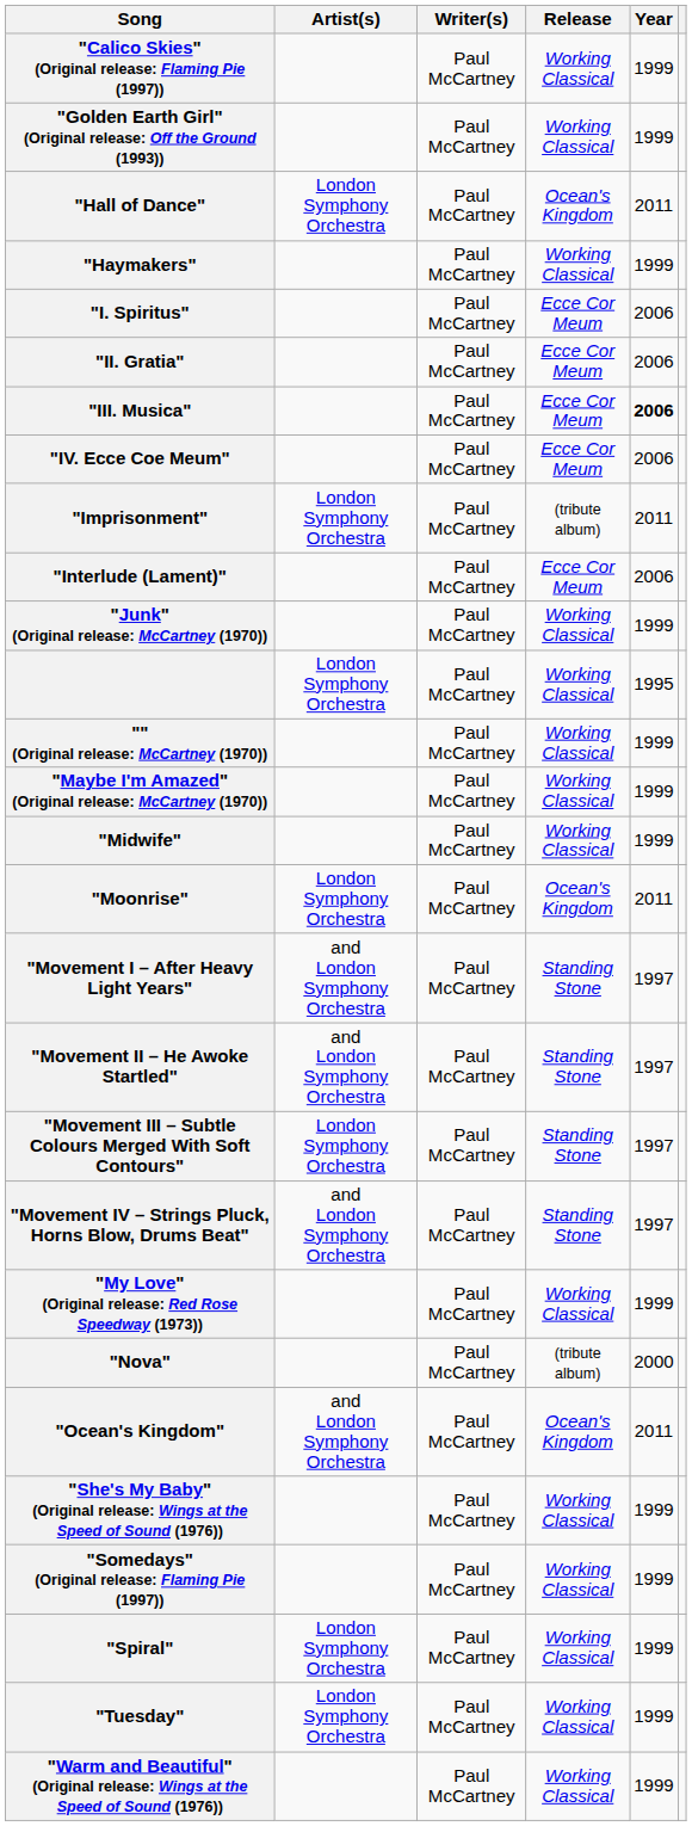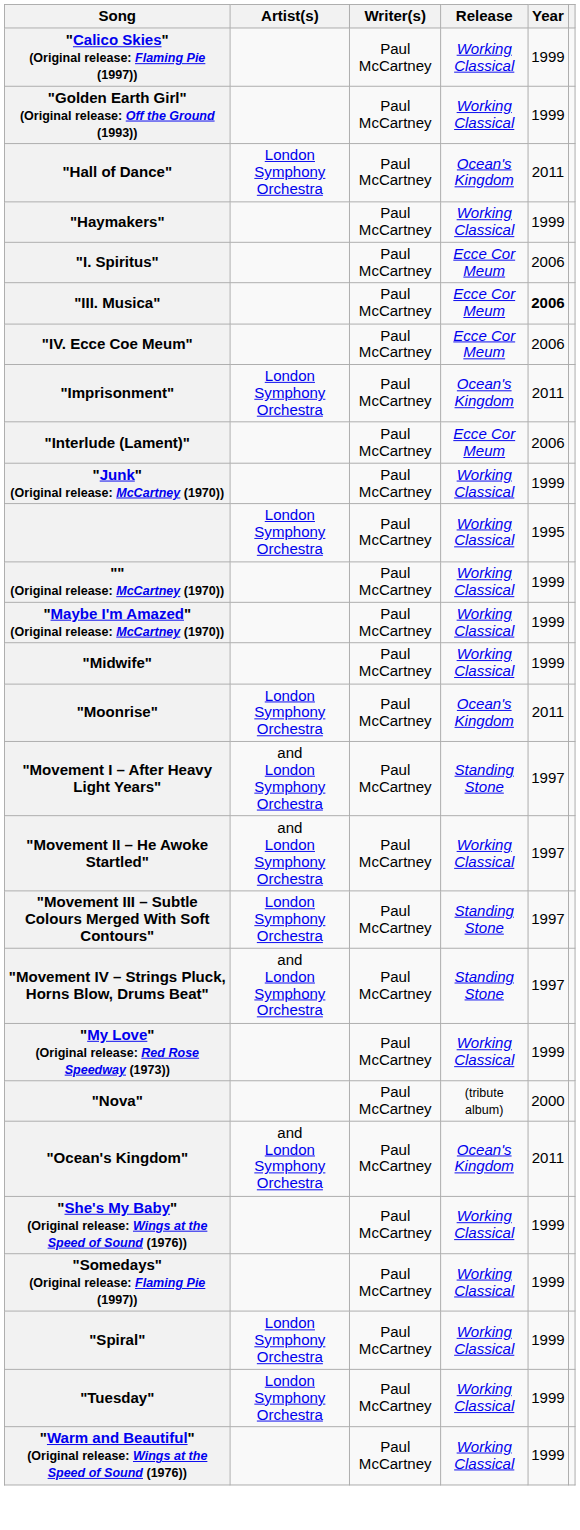 <table class="wikitable sortable plainrowheaders" style="text-align:center;">
 <tr>
 <th scope="col">Song</th>
 <th scope="col">Artist(s)</th>
 <th scope="col" class="unsortable">Writer(s)</th>
 <th scope="col">Release</th>
 <th scope="col">Year</th>
 <th scope="col" class="unsortable"></th>
 </tr>
 <tr>
 <th scope="row">"<a href='#'>Calico Skies</a>"<br><small>(Original release: <em><a href='#'>Flaming Pie</a></em> (1997))</small></th>
 <td></td>
 <td>Paul McCartney</td>
 <td><em><a href='#'>Working Classical</a></em></td>
 <td>1999</td>
 <td></td>
 </tr>
 <tr>
 <th scope="row">"Golden Earth Girl"<br><small>(Original release: <em><a href='#'>Off the Ground</a></em> (1993))</small></th>
 <td></td>
 <td>Paul McCartney</td>
 <td><em><a href='#'>Working Classical</a></em></td>
 <td>1999</td>
 <td></td>
 </tr>
 <tr>
 <th scope="row">"Hall of Dance"</th>
 <td><a href='#'>London Symphony Orchestra</a></td>
 <td>Paul McCartney</td>
 <td><em><a href='#'>Ocean's Kingdom</a></em></td>
 <td>2011</td>
 <td></td>
 </tr>
 <tr>
 <th scope="row">"Haymakers"</th>
 <td></td>
 <td>Paul McCartney</td>
 <td><em><a href='#'>Working Classical</a></em></td>
 <td>1999</td>
 <td></td>
 </tr>
 <tr>
 <th scope="row">"I. Spiritus"</th>
 <td></td>
 <td>Paul McCartney</td>
 <td><em><a href='#'>Ecce Cor Meum</a></em></td>
 <td>2006</td>
 <td></td>
 </tr>
 <tr>
-<th scope="row">"II. Gratia"</th>
-<td></td>
-<td>Paul McCartney</td>
-<td><em><a href='#'>Ecce Cor Meum</a></em></td>
-<td>2006</td>
-<td></td>
-</tr>
-<tr>
 <th scope="row">"III. Musica"</th>
 <td></td>
 <td>Paul McCartney</td>
 <td><em><a href='#'>Ecce Cor Meum</a></em></td>
 <td><strong>2006</strong></td>
 <td></td>
 </tr>
 <tr>
 <th scope="row">"IV. Ecce Coe Meum"</th>
 <td></td>
 <td>Paul McCartney</td>
 <td><em><a href='#'>Ecce Cor Meum</a></em></td>
 <td>2006</td>
 <td></td>
 </tr>
 <tr>
 <th scope="row">"Imprisonment"</th>
 <td><a href='#'>London Symphony Orchestra</a></td>
 <td>Paul McCartney</td>
-<td><em></em> <small>(tribute album)</small></td>
+<td><em><a href='#'>Ocean's Kingdom</a></em></td>
 <td>2011</td>
 <td></td>
 </tr>
 <tr>
 <th scope="row">"Interlude (Lament)"</th>
 <td></td>
 <td>Paul McCartney</td>
 <td><em><a href='#'>Ecce Cor Meum</a></em></td>
 <td>2006</td>
 <td></td>
 </tr>
 <tr>
 <th scope="row">"<a href='#'>Junk</a>"<br><small>(Original release: <em><a href='#'>McCartney</a></em> (1970))</small></th>
 <td></td>
 <td>Paul McCartney</td>
 <td><em><a href='#'>Working Classical</a></em></td>
 <td>1999</td>
 <td></td>
 </tr>
 <tr>
 <th scope="row"><em></em></th>
 <td><a href='#'>London Symphony Orchestra</a></td>
 <td>Paul McCartney</td>
 <td><em><a href='#'>Working Classical</a></em></td>
 <td>1995</td>
 <td></td>
 </tr>
 <tr>
 <th scope="row">""<br><small>(Original release: <em><a href='#'>McCartney</a></em> (1970))</small></th>
 <td></td>
 <td>Paul McCartney</td>
 <td><em><a href='#'>Working Classical</a></em></td>
 <td>1999</td>
 <td></td>
 </tr>
 <tr>
 <th scope="row">"<a href='#'>Maybe I'm Amazed</a>"<br><small>(Original release: <em><a href='#'>McCartney</a></em> (1970))</small></th>
 <td></td>
 <td>Paul McCartney</td>
 <td><em><a href='#'>Working Classical</a></em></td>
 <td>1999</td>
 <td></td>
 </tr>
 <tr>
 <th scope="row">"Midwife"</th>
 <td></td>
 <td>Paul McCartney</td>
 <td><em><a href='#'>Working Classical</a></em></td>
 <td>1999</td>
 <td></td>
 </tr>
 <tr>
 <th scope="row">"Moonrise"</th>
 <td><a href='#'>London Symphony Orchestra</a></td>
 <td>Paul McCartney</td>
 <td><em><a href='#'>Ocean's Kingdom</a></em></td>
 <td>2011</td>
 <td></td>
 </tr>
 <tr>
 <th scope="row">"Movement I – After Heavy Light Years"</th>
 <td> and<br><a href='#'>London Symphony Orchestra</a></td>
 <td>Paul McCartney</td>
 <td><em><a href='#'>Standing Stone</a></em></td>
 <td>1997</td>
 <td></td>
 </tr>
 <tr>
 <th scope="row">"Movement II – He Awoke Startled"</th>
 <td> and<br><a href='#'>London Symphony Orchestra</a></td>
 <td>Paul McCartney</td>
-<td><em><a href='#'>Standing Stone</a></em></td>
+<td><em><a href='#'>Working Classical</a></em></td>
 <td>1997</td>
 <td></td>
 </tr>
 <tr>
 <th scope="row">"Movement III – Subtle Colours Merged With Soft Contours"</th>
 <td><a href='#'>London Symphony Orchestra</a></td>
 <td>Paul McCartney</td>
 <td><em><a href='#'>Standing Stone</a></em></td>
 <td>1997</td>
 <td></td>
 </tr>
 <tr>
 <th scope="row">"Movement IV – Strings Pluck, Horns Blow, Drums Beat"</th>
 <td> and<br><a href='#'>London Symphony Orchestra</a></td>
 <td>Paul McCartney</td>
 <td><em><a href='#'>Standing Stone</a></em></td>
 <td>1997</td>
 <td></td>
 </tr>
 <tr>
 <th scope="row">"<a href='#'>My Love</a>"<br><small>(Original release: <em><a href='#'>Red Rose Speedway</a></em> (1973))</small></th>
 <td></td>
 <td>Paul McCartney</td>
 <td><em><a href='#'>Working Classical</a></em></td>
 <td>1999</td>
 <td></td>
 </tr>
 <tr>
 <th scope="row">"Nova"</th>
 <td></td>
 <td>Paul McCartney</td>
 <td><em></em> <small>(tribute album)</small></td>
 <td>2000</td>
 <td></td>
 </tr>
 <tr>
 <th scope="row">"Ocean's Kingdom"</th>
 <td> and<br><a href='#'>London Symphony Orchestra</a></td>
 <td>Paul McCartney</td>
 <td><em><a href='#'>Ocean's Kingdom</a></em></td>
 <td>2011</td>
 <td></td>
 </tr>
 <tr>
 <th scope="row">"<a href='#'>She's My Baby</a>"<br><small>(Original release: <em><a href='#'>Wings at the Speed of Sound</a></em> (1976))</small></th>
 <td></td>
 <td>Paul McCartney</td>
 <td><em><a href='#'>Working Classical</a></em></td>
 <td>1999</td>
 <td></td>
 </tr>
 <tr>
 <th scope="row">"Somedays"<br><small>(Original release: <em><a href='#'>Flaming Pie</a></em> (1997))</small></th>
 <td></td>
 <td>Paul McCartney</td>
 <td><em><a href='#'>Working Classical</a></em></td>
 <td>1999</td>
 <td></td>
 </tr>
 <tr>
 <th scope="row">"Spiral"</th>
 <td><a href='#'>London Symphony Orchestra</a></td>
 <td>Paul McCartney</td>
 <td><em><a href='#'>Working Classical</a></em></td>
 <td>1999</td>
 <td></td>
 </tr>
 <tr>
 <th scope="row">"Tuesday"</th>
 <td><a href='#'>London Symphony Orchestra</a></td>
 <td>Paul McCartney</td>
 <td><em><a href='#'>Working Classical</a></em></td>
 <td>1999</td>
 <td></td>
 </tr>
 <tr>
 <th scope="row">"<a href='#'>Warm and Beautiful</a>"<br><small>(Original release: <em><a href='#'>Wings at the Speed of Sound</a></em> (1976))</small></th>
 <td></td>
 <td>Paul McCartney</td>
 <td><em><a href='#'>Working Classical</a></em></td>
 <td>1999</td>
 <td></td>
 </tr>
 </table>
